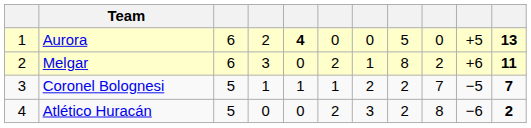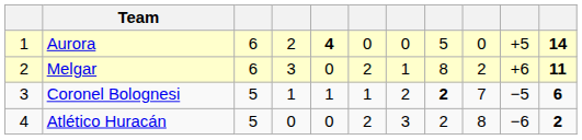 <table class="wikitable" style="text-align:center;">
 <tr>
 <th width="30"></th>
 <th width="180">Team</th>
 <th width="30"></th>
 <th width="30"></th>
 <th width="30"></th>
 <th width="30"></th>
 <th width="30"></th>
 <th width="30"></th>
 <th width="30"></th>
 <th width="30"></th>
 <th width="30"></th>
 </tr>
 <tr bgcolor=ffffcc>
 <td>1</td>
 <td align=left><a href='#'>Aurora</a></td>
 <td>6</td>
 <td>2</td>
 <td><strong>4</strong></td>
 <td>0</td>
 <td>0</td>
 <td>5</td>
 <td>0</td>
 <td>+5</td>
-<td><strong>13</strong></td>
+<td><strong>14</strong></td>
 </tr>
 <tr bgcolor=ffffcc>
 <td>2</td>
 <td align=left><a href='#'>Melgar</a></td>
 <td>6</td>
 <td>3</td>
 <td>0</td>
 <td>2</td>
 <td>1</td>
 <td>8</td>
 <td>2</td>
 <td>+6</td>
 <td><strong>11</strong></td>
 </tr>
 <tr bgcolor=>
 <td>3</td>
 <td align=left><a href='#'>Coronel Bolognesi</a></td>
 <td>5</td>
 <td>1</td>
 <td>1</td>
 <td>1</td>
 <td>2</td>
-<td>2</td>
+<td><strong>2</strong></td>
 <td>7</td>
 <td>−5</td>
-<td><strong>7</strong></td>
+<td><strong>6</strong></td>
 </tr>
 <tr bgcolor=>
 <td>4</td>
 <td align=left><a href='#'>Atlético Huracán</a></td>
 <td>5</td>
 <td>0</td>
 <td>0</td>
 <td>2</td>
 <td>3</td>
 <td>2</td>
 <td>8</td>
 <td>−6</td>
 <td><strong>2</strong></td>
 </tr>
 </table>
